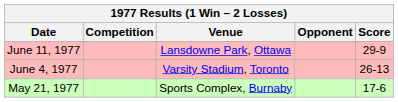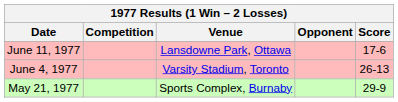 <table class="wikitable sortable">
 <tr>
 <th colspan="5"><strong>1977 Results (1 Win – 2 Losses)</strong></th>
 </tr>
 <tr>
 <th>Date</th>
 <th>Competition</th>
 <th>Venue</th>
 <th>Opponent</th>
 <th>Score</th>
 </tr>
 <tr style="background:#fbb;">
 <td align=center>June 11, 1977</td>
 <td align=center></td>
 <td align=center><a href='#'>Lansdowne Park</a>, <a href='#'>Ottawa</a></td>
 <td></td>
-<td align=center>29-9</td>
+<td align=center>17-6</td>
 </tr>
 <tr style="background:#fbb;">
 <td align=center>June 4, 1977</td>
 <td align=center></td>
 <td align=center><a href='#'>Varsity Stadium</a>, <a href='#'>Toronto</a></td>
 <td></td>
 <td align=center>26-13</td>
 </tr>
 <tr style="background:#cfb;">
 <td align=center>May 21, 1977</td>
 <td align=center></td>
 <td align=center>Sports Complex, <a href='#'>Burnaby</a></td>
 <td></td>
-<td align=center>17-6</td>
+<td align=center>29-9</td>
 </tr>
 </table>
